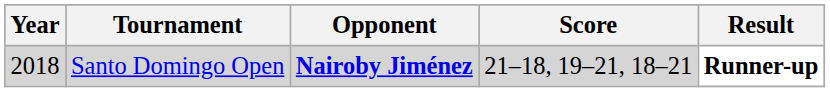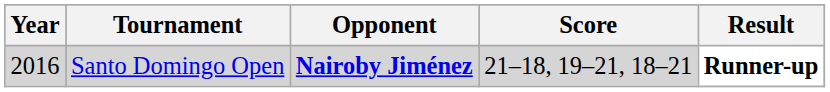 <table class="sortable wikitable" style="font-size: 90%;">
 <tr>
 <th>Year</th>
 <th>Tournament</th>
 <th>Opponent</th>
 <th>Score</th>
 <th>Result</th>
 </tr>
 <tr style="background:#D5D5D5">
-<td align="center">2018</td>
+<td align="center">2016</td>
 <td align="left"><a href='#'>Santo Domingo Open</a></td>
 <td align="left"><strong> <a href='#'>Nairoby Jiménez</a></strong></td>
 <td align="left">21–18, 19–21, 18–21</td>
 <td style="text-align:left; background:white"> <strong>Runner-up</strong></td>
 </tr>
 </table>
